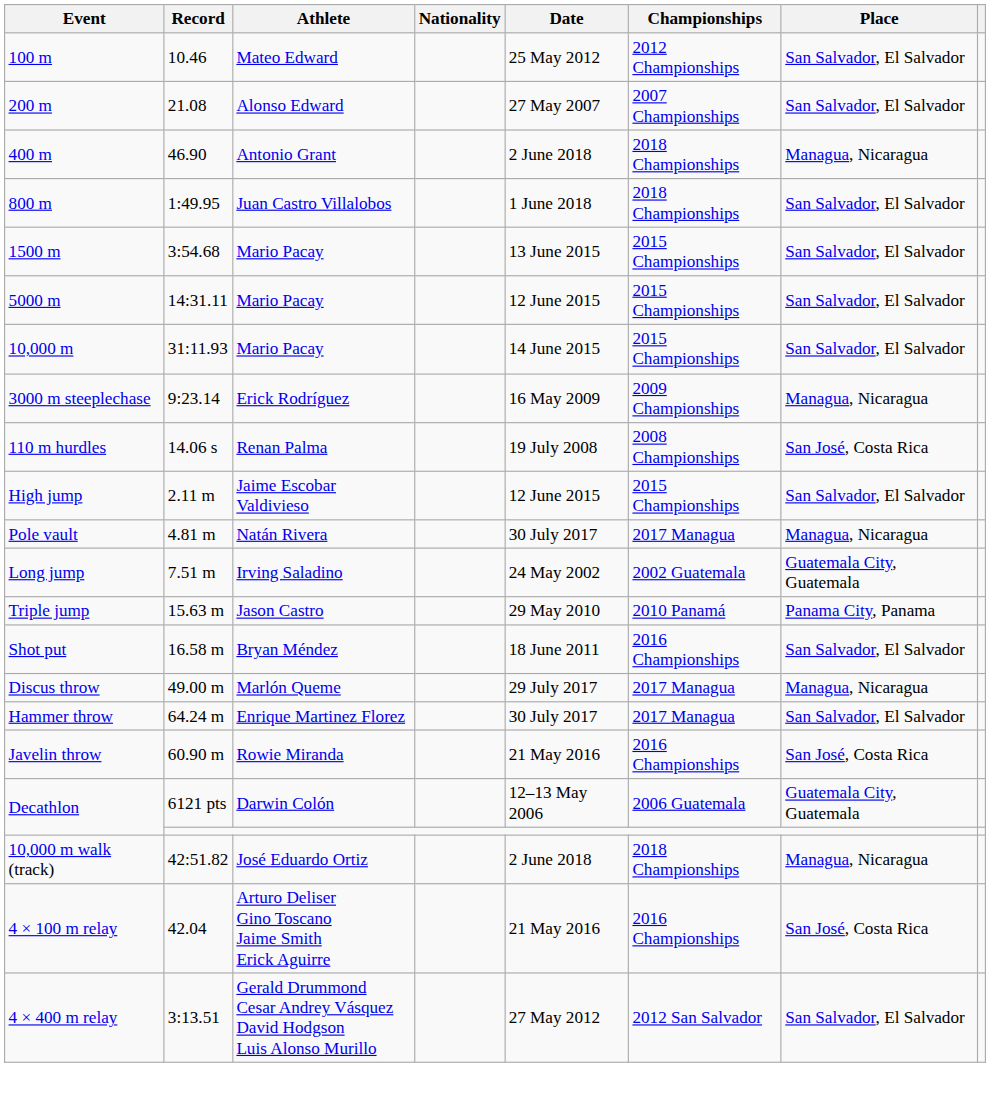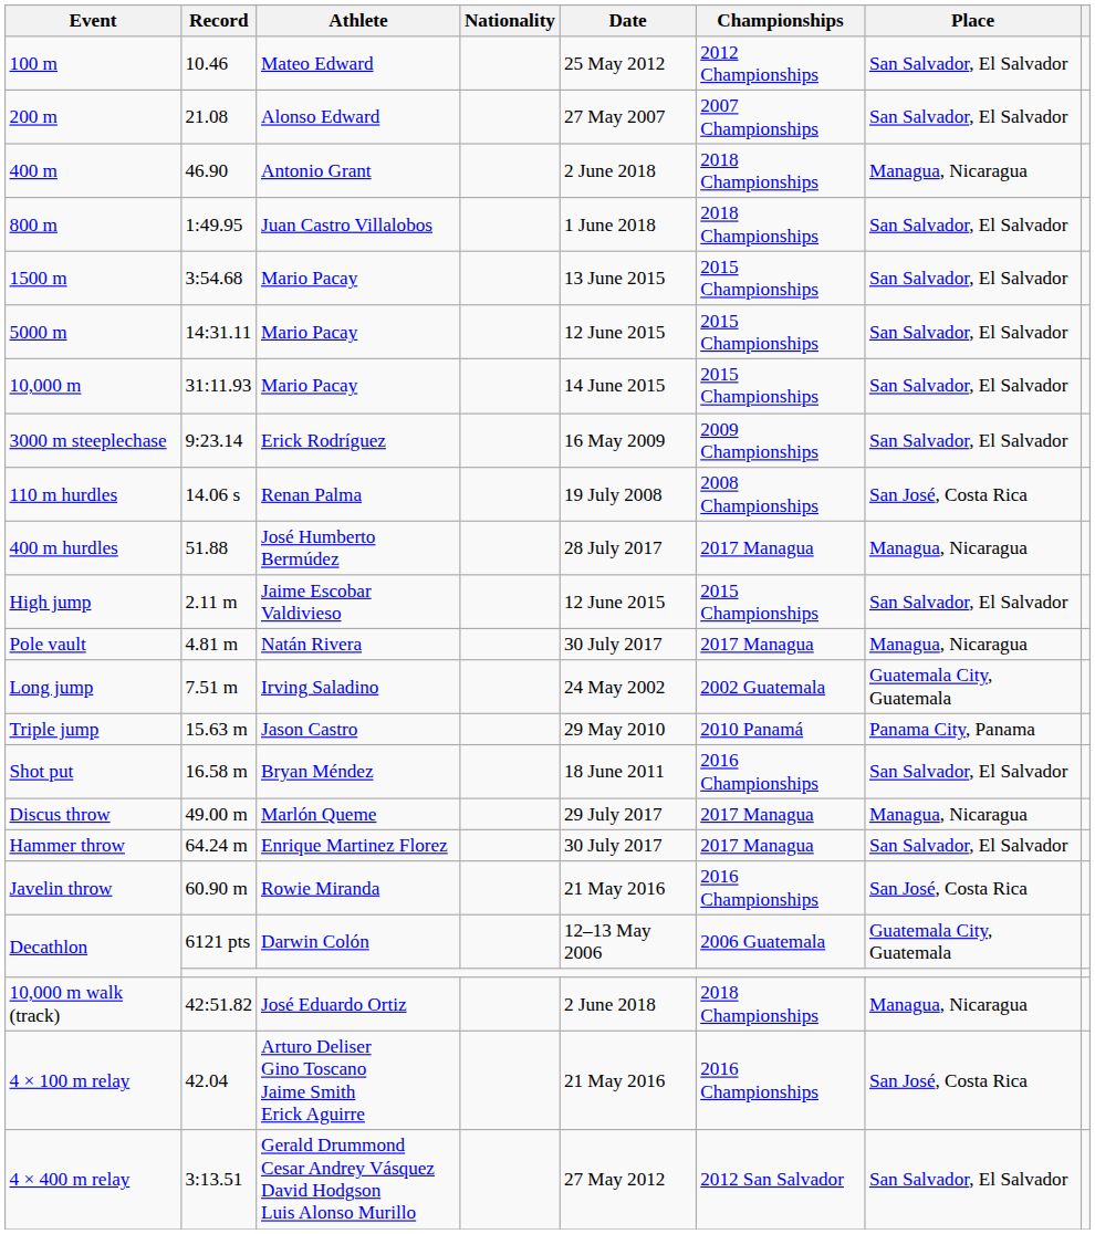 <table class="wikitable sortable" style="font-size:95%;">
 <tr>
 <th>Event</th>
 <th>Record</th>
 <th>Athlete</th>
 <th>Nationality</th>
 <th>Date</th>
 <th>Championships</th>
 <th>Place</th>
 <th></th>
 </tr>
 <tr>
 <td><a href='#'>100 m</a></td>
 <td>10.46 </td>
 <td><a href='#'>Mateo Edward</a></td>
 <td></td>
 <td>25 May 2012</td>
 <td><a href='#'>2012 Championships</a></td>
 <td> <a href='#'>San Salvador</a>, El Salvador</td>
 <td></td>
 </tr>
 <tr>
 <td><a href='#'>200 m</a></td>
 <td>21.08 </td>
 <td><a href='#'>Alonso Edward</a></td>
 <td></td>
 <td>27 May 2007</td>
 <td><a href='#'>2007 Championships</a></td>
 <td> <a href='#'>San Salvador</a>, El Salvador</td>
 <td></td>
 </tr>
 <tr>
 <td><a href='#'>400 m</a></td>
 <td>46.90</td>
 <td><a href='#'>Antonio Grant</a></td>
 <td></td>
 <td>2 June 2018</td>
 <td><a href='#'>2018 Championships</a></td>
 <td> <a href='#'>Managua</a>, Nicaragua</td>
 <td></td>
 </tr>
 <tr>
 <td><a href='#'>800 m</a></td>
 <td>1:49.95</td>
 <td><a href='#'>Juan Castro Villalobos</a></td>
 <td></td>
 <td>1 June 2018</td>
 <td><a href='#'>2018 Championships</a></td>
 <td> <a href='#'>San Salvador</a>, El Salvador</td>
 <td></td>
 </tr>
 <tr>
 <td><a href='#'>1500 m</a></td>
 <td>3:54.68</td>
 <td><a href='#'>Mario Pacay</a></td>
 <td></td>
 <td>13 June 2015</td>
 <td><a href='#'>2015 Championships</a></td>
 <td> <a href='#'>San Salvador</a>, El Salvador</td>
 <td></td>
 </tr>
 <tr>
 <td><a href='#'>5000 m</a></td>
 <td>14:31.11</td>
 <td><a href='#'>Mario Pacay</a></td>
 <td></td>
 <td>12 June 2015</td>
 <td><a href='#'>2015 Championships</a></td>
 <td> <a href='#'>San Salvador</a>, El Salvador</td>
 <td></td>
 </tr>
 <tr>
 <td><a href='#'>10,000 m</a></td>
 <td>31:11.93</td>
 <td><a href='#'>Mario Pacay</a></td>
 <td></td>
 <td>14 June 2015</td>
 <td><a href='#'>2015 Championships</a></td>
 <td> <a href='#'>San Salvador</a>, El Salvador</td>
 <td></td>
 </tr>
 <tr>
 <td><a href='#'>3000 m steeplechase</a></td>
 <td>9:23.14</td>
 <td><a href='#'>Erick Rodríguez</a></td>
 <td></td>
 <td>16 May 2009</td>
 <td><a href='#'>2009 Championships</a></td>
-<td> <a href='#'>Managua</a>, Nicaragua</td>
+<td> <a href='#'>San Salvador</a>, El Salvador</td>
 <td></td>
 </tr>
 <tr>
 <td><a href='#'>110 m hurdles</a></td>
 <td>14.06 s </td>
 <td><a href='#'>Renan Palma</a></td>
 <td></td>
 <td>19 July 2008</td>
 <td><a href='#'>2008 Championships</a></td>
 <td> <a href='#'>San José</a>, Costa Rica</td>
+<td></td>
+</tr>
+<tr>
+<td><a href='#'>400 m hurdles</a></td>
+<td>51.88</td>
+<td><a href='#'>José Humberto Bermúdez</a></td>
+<td></td>
+<td>28 July 2017</td>
+<td><a href='#'>2017 Managua</a></td>
+<td> <a href='#'>Managua</a>, Nicaragua</td>
 <td></td>
 </tr>
 <tr>
 <td><a href='#'>High jump</a></td>
 <td>2.11 m</td>
 <td><a href='#'>Jaime Escobar Valdivieso</a></td>
 <td></td>
 <td>12 June 2015</td>
 <td><a href='#'>2015 Championships</a></td>
 <td> <a href='#'>San Salvador</a>, El Salvador</td>
 <td></td>
 </tr>
 <tr>
 <td><a href='#'>Pole vault</a></td>
 <td>4.81 m</td>
 <td><a href='#'>Natán Rivera</a></td>
 <td></td>
 <td>30 July 2017</td>
 <td><a href='#'>2017 Managua</a></td>
 <td> <a href='#'>Managua</a>, Nicaragua</td>
 <td></td>
 </tr>
 <tr>
 <td><a href='#'>Long jump</a></td>
 <td>7.51 m</td>
 <td><a href='#'>Irving Saladino</a></td>
 <td></td>
 <td>24 May 2002</td>
 <td><a href='#'>2002 Guatemala</a></td>
 <td> <a href='#'>Guatemala City</a>, Guatemala</td>
 <td></td>
 </tr>
 <tr>
 <td><a href='#'>Triple jump</a></td>
 <td>15.63 m </td>
 <td><a href='#'>Jason Castro</a></td>
 <td></td>
 <td>29 May 2010</td>
 <td><a href='#'>2010 Panamá</a></td>
 <td> <a href='#'>Panama City</a>, Panama</td>
 <td></td>
 </tr>
 <tr>
 <td><a href='#'>Shot put</a></td>
 <td>16.58 m</td>
 <td><a href='#'>Bryan Méndez</a></td>
 <td></td>
 <td>18 June 2011</td>
 <td><a href='#'>2016 Championships</a></td>
 <td> <a href='#'>San Salvador</a>, El Salvador</td>
 <td></td>
 </tr>
 <tr>
 <td><a href='#'>Discus throw</a></td>
 <td>49.00 m</td>
 <td><a href='#'>Marlón Queme</a></td>
 <td></td>
 <td>29 July 2017</td>
 <td><a href='#'>2017 Managua</a></td>
 <td> <a href='#'>Managua</a>, Nicaragua</td>
 <td></td>
 </tr>
 <tr>
 <td><a href='#'>Hammer throw</a></td>
 <td>64.24 m</td>
 <td><a href='#'>Enrique Martinez Florez</a></td>
 <td></td>
 <td>30 July 2017</td>
 <td><a href='#'>2017 Managua</a></td>
 <td> <a href='#'>San Salvador</a>, El Salvador</td>
 <td></td>
 </tr>
 <tr>
 <td><a href='#'>Javelin throw</a></td>
 <td>60.90 m</td>
 <td><a href='#'>Rowie Miranda</a></td>
 <td></td>
 <td>21 May 2016</td>
 <td><a href='#'>2016 Championships</a></td>
 <td> <a href='#'>San José</a>, Costa Rica</td>
 <td></td>
 </tr>
 <tr>
 <td rowspan=2><a href='#'>Decathlon</a></td>
 <td>6121 pts</td>
 <td><a href='#'>Darwin Colón</a></td>
 <td></td>
 <td>12–13 May 2006</td>
 <td><a href='#'>2006 Guatemala</a></td>
 <td> <a href='#'>Guatemala City</a>, Guatemala</td>
 <td></td>
 </tr>
 <tr>
 <td colspan=6></td>
 <td></td>
 </tr>
 <tr>
 <td><a href='#'>10,000 m walk</a> (track)</td>
 <td>42:51.82</td>
 <td><a href='#'>José Eduardo Ortiz</a></td>
 <td></td>
 <td>2 June 2018</td>
 <td><a href='#'>2018 Championships</a></td>
 <td> <a href='#'>Managua</a>, Nicaragua</td>
 <td></td>
 </tr>
 <tr>
 <td><a href='#'>4 × 100 m relay</a></td>
 <td>42.04</td>
 <td><a href='#'>Arturo Deliser</a><br><a href='#'>Gino Toscano</a><br><a href='#'>Jaime Smith</a><br><a href='#'>Erick Aguirre</a></td>
 <td></td>
 <td>21 May 2016</td>
 <td><a href='#'>2016 Championships</a></td>
 <td> <a href='#'>San José</a>, Costa Rica</td>
 <td></td>
 </tr>
 <tr>
 <td><a href='#'>4 × 400 m relay</a></td>
 <td>3:13.51</td>
 <td><a href='#'>Gerald Drummond</a><br><a href='#'>Cesar Andrey Vásquez</a><br><a href='#'>David Hodgson</a><br><a href='#'>Luis Alonso Murillo</a></td>
 <td></td>
 <td>27 May 2012</td>
 <td><a href='#'>2012 San Salvador</a></td>
 <td> <a href='#'>San Salvador</a>, El Salvador</td>
 <td></td>
 </tr>
 </table>
